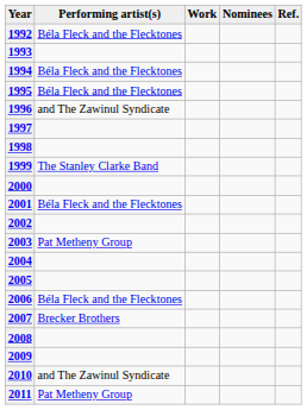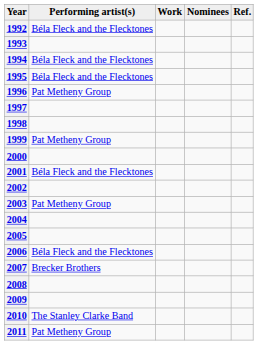 <table class="wikitable sortable plainrowheaders">
 <tr>
 <th scope="col" style="background:#efefef;">Year</th>
 <th scope="col" style="background:#efefef;">Performing artist(s)</th>
 <th scope="col" style="background:#efefef;">Work</th>
 <th scope="col" style="background:#efefef;" class="unsortable">Nominees</th>
 <th scope="col" style="background:#efefef;" class="unsortable">Ref.</th>
 </tr>
 <tr>
 <th scope="row" style="text-align:center;"><a href='#'>1992</a></th>
 <td><a href='#'>Béla Fleck and the Flecktones</a></td>
 <td></td>
 <td></td>
 <td style="text-align:center;"></td>
 </tr>
 <tr>
 <th scope="row" style="text-align:center;"><a href='#'>1993</a></th>
 <td></td>
 <td></td>
 <td></td>
 <td style="text-align:center;"></td>
 </tr>
 <tr>
 <th scope="row" style="text-align:center;"><a href='#'>1994</a></th>
 <td><a href='#'>Béla Fleck and the Flecktones</a></td>
 <td></td>
 <td></td>
 <td style="text-align:center;"></td>
 </tr>
 <tr>
 <th scope="row" style="text-align:center;"><a href='#'>1995</a></th>
 <td><a href='#'>Béla Fleck and the Flecktones</a></td>
 <td></td>
 <td></td>
 <td style="text-align:center;"></td>
 </tr>
 <tr>
 <th scope="row" style="text-align:center;"><a href='#'>1996</a></th>
-<td> and The Zawinul Syndicate</td>
+<td><a href='#'>Pat Metheny Group</a></td>
 <td></td>
 <td></td>
 <td style="text-align:center;"></td>
 </tr>
 <tr>
 <th scope="row" style="text-align:center;"><a href='#'>1997</a></th>
 <td></td>
 <td></td>
 <td></td>
 <td style="text-align:center;"></td>
 </tr>
 <tr>
 <th scope="row" style="text-align:center;"><a href='#'>1998</a></th>
 <td></td>
 <td></td>
 <td></td>
 <td style="text-align:center;"></td>
 </tr>
 <tr>
 <th scope="row" style="text-align:center;"><a href='#'>1999</a></th>
-<td><a href='#'>The Stanley Clarke Band</a></td>
+<td><a href='#'>Pat Metheny Group</a></td>
 <td></td>
 <td></td>
 <td style="text-align:center;"></td>
 </tr>
 <tr>
 <th scope="row" style="text-align:center;"><a href='#'>2000</a></th>
 <td></td>
 <td></td>
 <td></td>
 <td style="text-align:center;"></td>
 </tr>
 <tr>
 <th scope="row" style="text-align:center;"><a href='#'>2001</a></th>
 <td><a href='#'>Béla Fleck and the Flecktones</a></td>
 <td></td>
 <td></td>
 <td style="text-align:center;"></td>
 </tr>
 <tr>
 <th scope="row" style="text-align:center;"><a href='#'>2002</a></th>
 <td></td>
 <td></td>
 <td></td>
 <td style="text-align:center;"></td>
 </tr>
 <tr>
 <th scope="row" style="text-align:center;"><a href='#'>2003</a></th>
 <td><a href='#'>Pat Metheny Group</a></td>
 <td></td>
 <td></td>
 <td style="text-align:center;"></td>
 </tr>
 <tr>
 <th scope="row" style="text-align:center;"><a href='#'>2004</a></th>
 <td></td>
 <td></td>
 <td></td>
 <td style="text-align:center;"></td>
 </tr>
 <tr>
 <th scope="row" style="text-align:center;"><a href='#'>2005</a></th>
 <td></td>
 <td></td>
 <td></td>
 <td style="text-align:center;"></td>
 </tr>
 <tr>
 <th scope="row" style="text-align:center;"><a href='#'>2006</a></th>
 <td><a href='#'>Béla Fleck and the Flecktones</a></td>
 <td></td>
 <td></td>
 <td style="text-align:center;"></td>
 </tr>
 <tr>
 <th scope="row" style="text-align:center;"><a href='#'>2007</a></th>
 <td><a href='#'>Brecker Brothers</a></td>
 <td></td>
 <td></td>
 <td style="text-align:center;"></td>
 </tr>
 <tr>
 <th scope="row" style="text-align:center;"><a href='#'>2008</a></th>
 <td></td>
 <td></td>
 <td></td>
 <td style="text-align:center;"></td>
 </tr>
 <tr>
 <th scope="row" style="text-align:center;"><a href='#'>2009</a></th>
 <td></td>
 <td></td>
 <td></td>
 <td style="text-align:center;"></td>
 </tr>
 <tr>
 <th scope="row" style="text-align:center;"><a href='#'>2010</a></th>
-<td> and The Zawinul Syndicate</td>
+<td><a href='#'>The Stanley Clarke Band</a></td>
 <td></td>
 <td></td>
 <td style="text-align:center;"><br></td>
 </tr>
 <tr>
 <th scope="row" style="text-align:center;"><a href='#'>2011</a></th>
 <td><a href='#'>Pat Metheny Group</a></td>
 <td></td>
 <td></td>
 <td style="text-align:center;"></td>
 </tr>
 </table>
